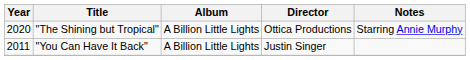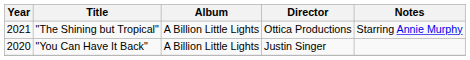 <table class="wikitable">
 <tr>
 <th>Year</th>
 <th>Title</th>
 <th>Album</th>
 <th>Director</th>
 <th>Notes</th>
 </tr>
 <tr>
-<td>2020</td>
+<td>2021</td>
 <td>"The Shining but Tropical"</td>
 <td>A Billion Little Lights</td>
 <td>Ottica Productions</td>
 <td>Starring <a href='#'>Annie Murphy</a></td>
 </tr>
 <tr>
-<td>2011</td>
+<td>2020</td>
 <td>"You Can Have It Back"</td>
 <td>A Billion Little Lights</td>
 <td>Justin Singer</td>
 <td></td>
 </tr>
 <tr>
 </tr>
 </table>
